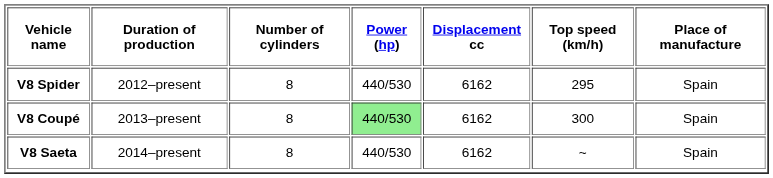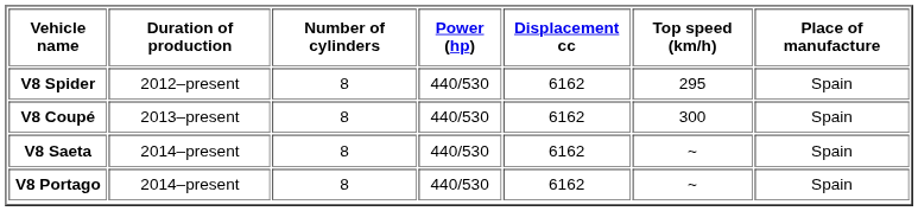 <table style="width:900px; height:200px; text-align:center;" border="2">
 <tr>
 <td><strong>Vehicle name</strong></td>
 <td><strong>Duration of production</strong></td>
 <td><strong>Number of cylinders</strong></td>
 <td><strong><a href='#'>Power</a> (<a href='#'>hp</a>)</strong></td>
 <td><strong><a href='#'>Displacement</a> cc</strong></td>
 <td><strong>Top speed (km/h)</strong></td>
 <td><strong>Place of manufacture</strong></td>
 </tr>
 <tr>
 <td><strong>V8 Spider</strong></td>
 <td>2012–present</td>
 <td>8</td>
 <td>440/530</td>
 <td>6162</td>
 <td>295</td>
 <td>Spain</td>
 </tr>
 <tr>
 <td><strong>V8 Coupé</strong></td>
 <td>2013–present</td>
 <td>8</td>
-<td style="background: lightgreen;">440/530</td>
+<td>440/530</td>
 <td>6162</td>
 <td>300</td>
 <td>Spain</td>
 </tr>
 <tr>
 <td><strong>V8 Saeta</strong></td>
 <td>2014–present</td>
 <td>8</td>
 <td>440/530</td>
 <td>6162</td>
 <td>~</td>
 <td>Spain</td>
 </tr>
 <tr>
+<td><strong>V8 Portago</strong></td>
+<td>2014–present</td>
+<td>8</td>
+<td>440/530</td>
+<td>6162</td>
+<td>~</td>
+<td>Spain</td>
+</tr>
+<tr>
 </tr>
 </table>
